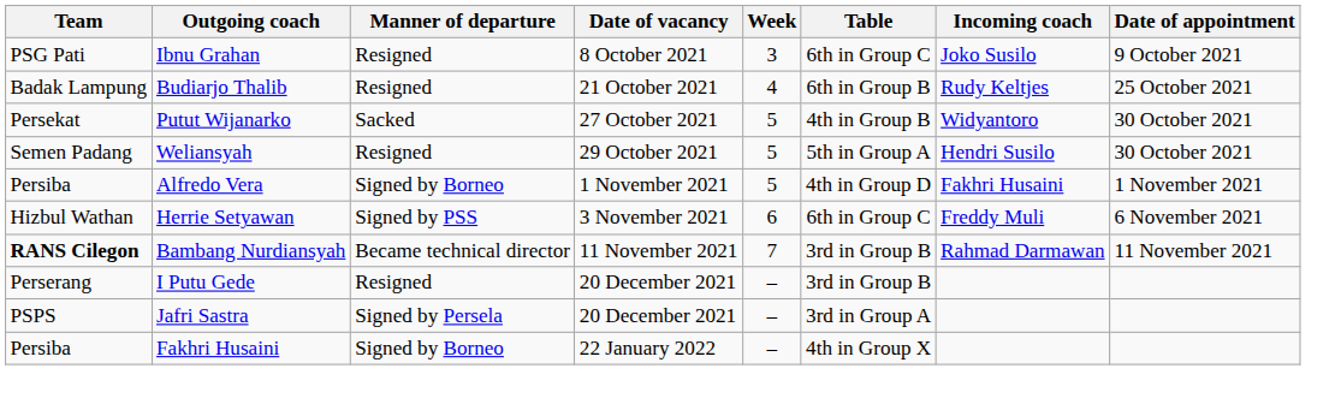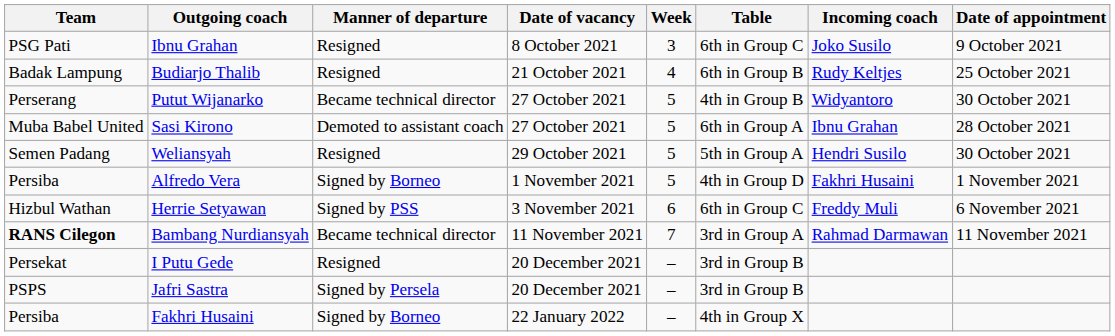 <table class="wikitable sortable">
 <tr>
 <th>Team</th>
 <th>Outgoing coach</th>
 <th>Manner of departure</th>
 <th>Date of vacancy</th>
 <th>Week</th>
 <th>Table</th>
 <th>Incoming coach</th>
 <th>Date of appointment</th>
 </tr>
 <tr>
 <td>PSG Pati</td>
 <td> <a href='#'>Ibnu Grahan</a></td>
 <td>Resigned</td>
 <td>8 October 2021</td>
 <td style="text-align: center;">3</td>
 <td style="text-align: center;">6th in Group C</td>
 <td> <a href='#'>Joko Susilo</a></td>
 <td>9 October 2021</td>
 </tr>
 <tr>
 <td>Badak Lampung</td>
 <td> <a href='#'>Budiarjo Thalib</a></td>
 <td>Resigned</td>
 <td>21 October 2021</td>
 <td style="text-align: center;">4</td>
 <td style="text-align: center;">6th in Group B</td>
 <td> <a href='#'>Rudy Keltjes</a></td>
 <td>25 October 2021</td>
 </tr>
 <tr>
-<td>Persekat</td>
+<td>Perserang</td>
 <td> <a href='#'>Putut Wijanarko</a></td>
-<td>Sacked</td>
+<td>Became technical director</td>
 <td>27 October 2021</td>
 <td style="text-align: center;">5</td>
 <td style="text-align: center;">4th in Group B</td>
 <td> <a href='#'>Widyantoro</a></td>
 <td>30 October 2021</td>
+</tr>
+<tr>
+<td>Muba Babel United</td>
+<td> <a href='#'>Sasi Kirono</a></td>
+<td>Demoted to assistant coach</td>
+<td>27 October 2021</td>
+<td style="text-align: center;">5</td>
+<td style="text-align: center;">6th in Group A</td>
+<td> <a href='#'>Ibnu Grahan</a></td>
+<td>28 October 2021</td>
 </tr>
 <tr>
 <td>Semen Padang</td>
 <td> <a href='#'>Weliansyah</a></td>
 <td>Resigned</td>
 <td>29 October 2021</td>
 <td style="text-align: center;">5</td>
 <td style="text-align: center;">5th in Group A</td>
 <td> <a href='#'>Hendri Susilo</a></td>
 <td>30 October 2021</td>
 </tr>
 <tr>
 <td>Persiba</td>
 <td> <a href='#'>Alfredo Vera</a></td>
 <td>Signed by <a href='#'>Borneo</a></td>
 <td>1 November 2021</td>
 <td style="text-align: center;">5</td>
 <td style="text-align: center;">4th in Group D</td>
 <td> <a href='#'>Fakhri Husaini</a></td>
 <td>1 November 2021</td>
 </tr>
 <tr>
 <td>Hizbul Wathan</td>
 <td> <a href='#'>Herrie Setyawan</a></td>
 <td>Signed by <a href='#'>PSS</a></td>
 <td>3 November 2021</td>
 <td style="text-align: center;">6</td>
 <td style="text-align: center;">6th in Group C</td>
 <td> <a href='#'>Freddy Muli</a></td>
 <td>6 November 2021</td>
 </tr>
 <tr>
 <td><strong>RANS Cilegon</strong></td>
 <td> <a href='#'>Bambang Nurdiansyah</a></td>
 <td>Became technical director</td>
 <td>11 November 2021</td>
 <td style="text-align: center;">7</td>
-<td style="text-align: center;">3rd in Group B</td>
+<td style="text-align: center;">3rd in Group A</td>
 <td> <a href='#'>Rahmad Darmawan</a></td>
 <td>11 November 2021</td>
 </tr>
 <tr>
-<td>Perserang</td>
+<td>Persekat</td>
 <td> <a href='#'>I Putu Gede</a></td>
 <td>Resigned</td>
 <td>20 December 2021</td>
 <td style="text-align: center;">–</td>
 <td style="text-align: center;">3rd in Group B</td>
 <td></td>
 <td></td>
 </tr>
 <tr>
 <td>PSPS</td>
 <td> <a href='#'>Jafri Sastra</a></td>
 <td>Signed by <a href='#'>Persela</a></td>
 <td>20 December 2021</td>
 <td style="text-align: center;">–</td>
-<td style="text-align: center;">3rd in Group A</td>
+<td style="text-align: center;">3rd in Group B</td>
 <td></td>
 <td></td>
 </tr>
 <tr>
 <td>Persiba</td>
 <td> <a href='#'>Fakhri Husaini</a></td>
 <td>Signed by <a href='#'>Borneo</a></td>
 <td>22 January 2022</td>
 <td style="text-align: center;">–</td>
 <td style="text-align: center;">4th in Group X</td>
 <td></td>
 <td></td>
 </tr>
 </table>
